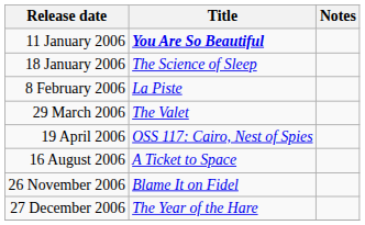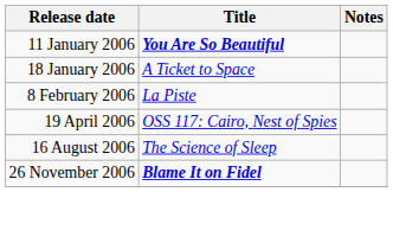 <table class="wikitable sortable">
 <tr>
 <th scope="col">Release date</th>
 <th>Title</th>
 <th>Notes</th>
 </tr>
 <tr>
 <td style="text-align:right;">11 January 2006</td>
 <td><strong><em><a href='#'>You Are So Beautiful</a></em></strong></td>
 <td></td>
 </tr>
 <tr>
 <td style="text-align:right;">18 January 2006</td>
-<td><em><a href='#'>The Science of Sleep</a></em></td>
+<td><em><a href='#'>A Ticket to Space</a></em></td>
 <td></td>
 </tr>
 <tr>
 <td style="text-align:right;">8 February 2006</td>
 <td><em><a href='#'>La Piste</a></em></td>
-<td></td>
-</tr>
-<tr>
-<td style="text-align:right;">29 March 2006</td>
-<td><em><a href='#'>The Valet</a></em></td>
 <td></td>
 </tr>
 <tr>
 <td style="text-align:right;">19 April 2006</td>
 <td><em><a href='#'>OSS 117: Cairo, Nest of Spies</a></em></td>
 <td></td>
 </tr>
 <tr>
 <td style="text-align:right;">16 August 2006</td>
-<td><em><a href='#'>A Ticket to Space</a></em></td>
+<td><em><a href='#'>The Science of Sleep</a></em></td>
 <td></td>
 </tr>
 <tr>
 <td style="text-align:right;">26 November 2006</td>
-<td><em><a href='#'>Blame It on Fidel</a></em></td>
-<td></td>
-</tr>
-<tr>
-<td style="text-align:right;">27 December 2006</td>
-<td><em><a href='#'>The Year of the Hare</a></em></td>
+<td><strong><em><a href='#'>Blame It on Fidel</a></em></strong></td>
 <td></td>
 </tr>
 <tr>
 </tr>
 </table>
